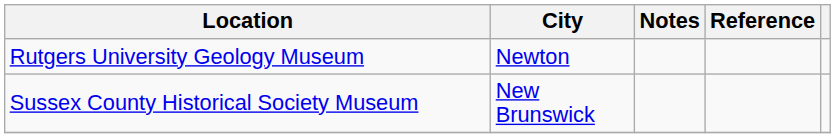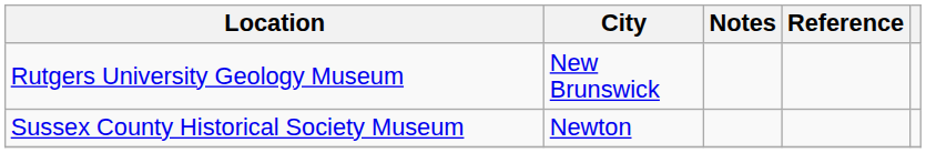 <table class="wikitable">
 <tr>
 <th Width="350">Location</th>
 <th>City</th>
 <th>Notes</th>
 <th>Reference</th>
 <th></th>
 </tr>
 <tr>
 <td><a href='#'>Rutgers University Geology Museum</a></td>
-<td><a href='#'>Newton</a></td>
+<td><a href='#'>New Brunswick</a></td>
 <td></td>
 <td></td>
 <td></td>
 </tr>
 <tr>
 <td><a href='#'>Sussex County Historical Society Museum</a></td>
-<td><a href='#'>New Brunswick</a></td>
+<td><a href='#'>Newton</a></td>
 <td></td>
 <td></td>
 <td></td>
 </tr>
 <tr>
 </tr>
 </table>
